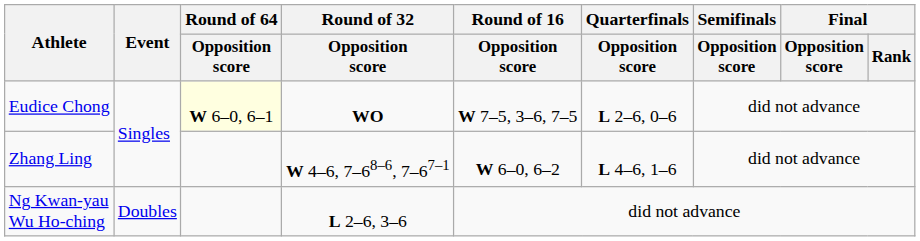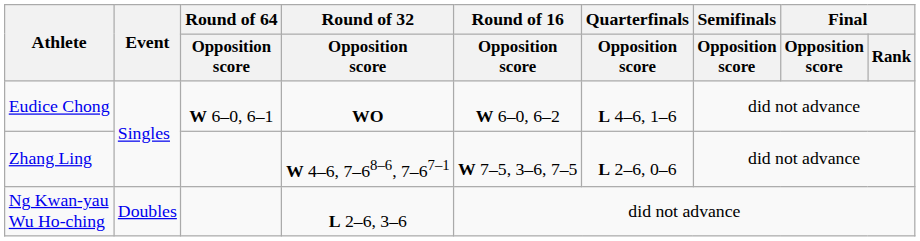 <table class=wikitable style="font-size:90%; text-align:center;">
 <tr>
 <th rowspan="2">Athlete</th>
 <th rowspan="2">Event</th>
 <th>Round of 64</th>
 <th>Round of 32</th>
 <th>Round of 16</th>
 <th>Quarterfinals</th>
 <th>Semifinals</th>
 <th colspan=2>Final</th>
 </tr>
 <tr style="font-size:95%">
 <th>Opposition<br> score</th>
 <th>Opposition<br> score</th>
 <th>Opposition<br> score</th>
 <th>Opposition<br> score</th>
 <th>Opposition<br> score</th>
 <th>Opposition<br> score</th>
 <th>Rank</th>
 </tr>
 <tr>
 <td align=left><a href='#'>Eudice Chong</a></td>
 <td align=left rowspan=2><a href='#'>Singles</a></td>
-<td style="background: lightyellow;"><br><strong>W</strong> 6–0, 6–1</td>
+<td><br><strong>W</strong> 6–0, 6–1</td>
 <td><br><strong>WO</strong></td>
-<td><br><strong>W</strong> 7–5, 3–6, 7–5</td>
-<td><br><strong>L</strong> 2–6, 0–6</td>
+<td><br><strong>W</strong> 6–0, 6–2</td>
+<td><br><strong>L</strong> 4–6, 1–6</td>
 <td colspan=3>did not advance</td>
 </tr>
 <tr>
 <td align=left><a href='#'>Zhang Ling</a></td>
 <td></td>
 <td><br><strong>W</strong> 4–6, 7–6<sup>8–6</sup>, 7–6<sup>7–1</sup></td>
-<td><br><strong>W</strong> 6–0, 6–2</td>
-<td><br><strong>L</strong> 4–6, 1–6</td>
+<td><br><strong>W</strong> 7–5, 3–6, 7–5</td>
+<td><br><strong>L</strong> 2–6, 0–6</td>
 <td colspan=3>did not advance</td>
 </tr>
 <tr>
 <td align=left><a href='#'>Ng Kwan-yau</a><br><a href='#'>Wu Ho-ching</a></td>
 <td align=left><a href='#'>Doubles</a></td>
 <td></td>
 <td><br><strong>L</strong> 2–6, 3–6</td>
 <td colspan=5>did not advance</td>
 </tr>
 </table>
